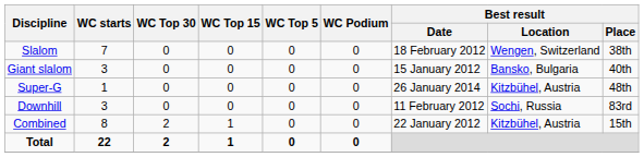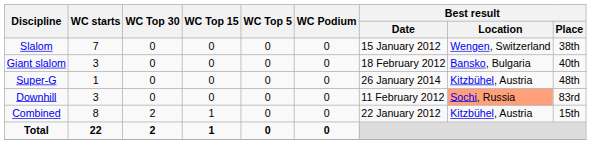 <table class="wikitable" style="text-align:center; font-size:95%;">
 <tr>
 <th rowspan=2>Discipline</th>
 <th rowspan=2>WC starts</th>
 <th rowspan=2>WC Top 30</th>
 <th rowspan=2>WC Top 15</th>
 <th rowspan=2>WC Top 5</th>
 <th rowspan=2>WC Podium</th>
 <th colspan=3>Best result</th>
 </tr>
 <tr>
 <th>Date</th>
 <th>Location</th>
 <th>Place</th>
 </tr>
 <tr>
 <td align=center><a href='#'>Slalom</a></td>
 <td align=center>7</td>
 <td align=center>0</td>
 <td align=center>0</td>
 <td align=center>0</td>
 <td align=center>0</td>
-<td align=left>18 February 2012</td>
+<td align=left>15 January 2012</td>
 <td align=left> <a href='#'>Wengen</a>, Switzerland</td>
 <td>38th</td>
 </tr>
 <tr>
 <td align=center><a href='#'>Giant slalom</a></td>
 <td align=center>3</td>
 <td align=center>0</td>
 <td align=center>0</td>
 <td align=center>0</td>
 <td align=center>0</td>
-<td align=left>15 January 2012</td>
+<td align=left>18 February 2012</td>
 <td align=left> <a href='#'>Bansko</a>, Bulgaria</td>
 <td>40th</td>
 </tr>
 <tr>
 <td align=center><a href='#'>Super-G</a></td>
 <td align=center>1</td>
 <td align=center>0</td>
 <td align=center>0</td>
 <td align=center>0</td>
 <td align=center>0</td>
 <td align=left>26 January 2014</td>
 <td align=left> <a href='#'>Kitzbühel</a>, Austria</td>
 <td>48th</td>
 </tr>
 <tr>
 <td align=center><a href='#'>Downhill</a></td>
 <td align=center>3</td>
 <td align=center>0</td>
 <td align=center>0</td>
 <td align=center>0</td>
 <td align=center>0</td>
 <td align=left>11 February 2012</td>
-<td align=left> <a href='#'>Sochi</a>, Russia</td>
+<td align=left style="background: lightsalmon;"> <a href='#'>Sochi</a>, Russia</td>
 <td>83rd</td>
 </tr>
 <tr>
 <td align=center><a href='#'>Combined</a></td>
 <td align=center>8</td>
 <td align=center>2</td>
 <td align=center>1</td>
 <td align=center>0</td>
 <td align=center>0</td>
 <td align=left>22 January 2012</td>
 <td align=left> <a href='#'>Kitzbühel</a>, Austria</td>
 <td>15th</td>
 </tr>
 <tr>
 <td align=center><strong>Total</strong></td>
 <td align=center><strong>22</strong></td>
 <td align=center><strong>2</strong></td>
 <td align=center><strong>1</strong></td>
 <td align=center><strong>0</strong></td>
 <td align=center><strong>0</strong></td>
 <td colspan=3 bgcolor=#DCDCDC></td>
 </tr>
 <tr>
 </tr>
 </table>
